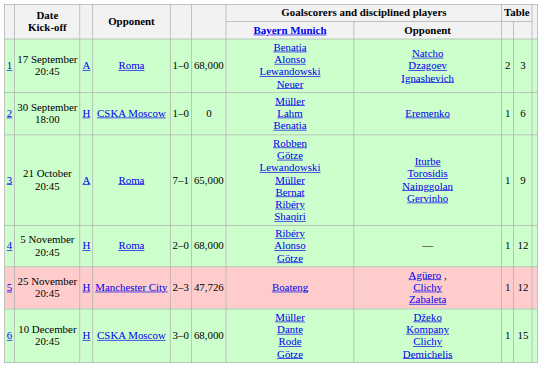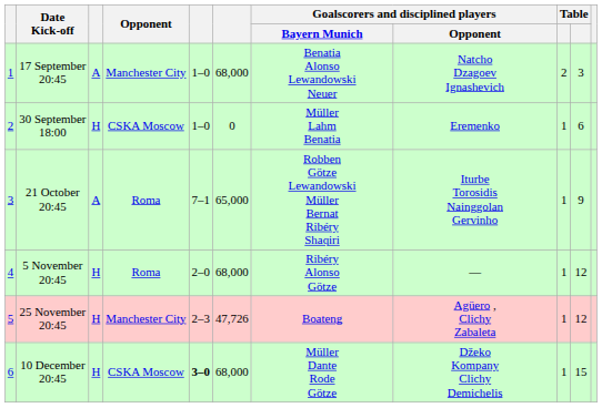 <table class="wikitable" Style="text-align: center">
 <tr>
 <th rowspan="2"></th>
 <th rowspan="2">Date<br>Kick-off</th>
 <th rowspan="2"></th>
 <th rowspan="2">Opponent</th>
 <th rowspan="2"><br></th>
 <th rowspan="2"></th>
 <th colspan="2">Goalscorers and disciplined players</th>
 <th colspan="2">Table</th>
 <th rowspan="2"></th>
 </tr>
 <tr>
 <th style="width:180px"><a href='#'>Bayern Munich</a></th>
 <th style="width:210px">Opponent</th>
 <th></th>
 <th></th>
 </tr>
 <tr style="background:#cfc">
 <td><a href='#'>1</a></td>
 <td>17 September<br>20:45</td>
 <td><a href='#'>A</a></td>
-<td><a href='#'>Roma</a></td>
+<td><a href='#'>Manchester City</a></td>
 <td>1–0</td>
 <td>68,000</td>
 <td><a href='#'>Benatia</a> <br><a href='#'>Alonso</a> <br><a href='#'>Lewandowski</a> <br><a href='#'>Neuer</a> </td>
 <td><a href='#'>Natcho</a> <br><a href='#'>Dzagoev</a> <br><a href='#'>Ignashevich</a> </td>
 <td>2</td>
 <td>3</td>
 <td><br><br></td>
 </tr>
 <tr style="background:#cfc">
 <td><a href='#'>2</a></td>
 <td>30 September<br>18:00</td>
 <td><a href='#'>H</a></td>
 <td><a href='#'>CSKA Moscow</a></td>
 <td>1–0</td>
 <td>0</td>
 <td><a href='#'>Müller</a> <br><a href='#'>Lahm</a> <br><a href='#'>Benatia</a> </td>
 <td><a href='#'>Eremenko</a> </td>
 <td>1</td>
 <td>6</td>
 <td><br><br></td>
 </tr>
 <tr style="background:#cfc">
 <td><a href='#'>3</a></td>
 <td>21 October<br>20:45</td>
 <td><a href='#'>A</a></td>
 <td><a href='#'>Roma</a></td>
 <td>7–1</td>
 <td>65,000</td>
 <td><a href='#'>Robben</a> <br><a href='#'>Götze</a> <br><a href='#'>Lewandowski</a> <br><a href='#'>Müller</a> <br><a href='#'>Bernat</a> <br><a href='#'>Ribéry</a> <br><a href='#'>Shaqiri</a> </td>
 <td><a href='#'>Iturbe</a> <br><a href='#'>Torosidis</a> <br><a href='#'>Nainggolan</a> <br><a href='#'>Gervinho</a> </td>
 <td>1</td>
 <td>9</td>
 <td><br><br></td>
 </tr>
 <tr style="background:#cfc">
 <td><a href='#'>4</a></td>
 <td>5 November<br>20:45</td>
 <td><a href='#'>H</a></td>
 <td><a href='#'>Roma</a></td>
 <td>2–0</td>
 <td>68,000</td>
 <td><a href='#'>Ribéry</a> <br><a href='#'>Alonso</a> <br><a href='#'>Götze</a> </td>
 <td>—</td>
 <td>1</td>
 <td>12</td>
 <td><br><br></td>
 </tr>
 <tr style="background:#fcc">
 <td><a href='#'>5</a></td>
 <td>25 November<br>20:45</td>
 <td><a href='#'>H</a></td>
 <td><a href='#'>Manchester City</a></td>
 <td>2–3</td>
 <td>47,726</td>
 <td><a href='#'>Boateng</a> </td>
 <td><a href='#'>Agüero</a> , <br><a href='#'>Clichy</a> <br> <a href='#'>Zabaleta</a> </td>
 <td>1</td>
 <td>12</td>
 <td><br><br></td>
 </tr>
 <tr style="background:#cfc">
 <td><a href='#'>6</a></td>
 <td>10 December<br>20:45</td>
 <td><a href='#'>H</a></td>
 <td><a href='#'>CSKA Moscow</a></td>
-<td>3–0</td>
+<td><strong>3–0</strong></td>
 <td>68,000</td>
 <td><a href='#'>Müller</a> <br><a href='#'>Dante</a> <br><a href='#'>Rode</a> <br><a href='#'>Götze</a> </td>
 <td><a href='#'>Džeko</a> <br><a href='#'>Kompany</a> <br><a href='#'>Clichy</a> <br><a href='#'>Demichelis</a> </td>
 <td>1</td>
 <td>15</td>
 <td></td>
 </tr>
 </table>
